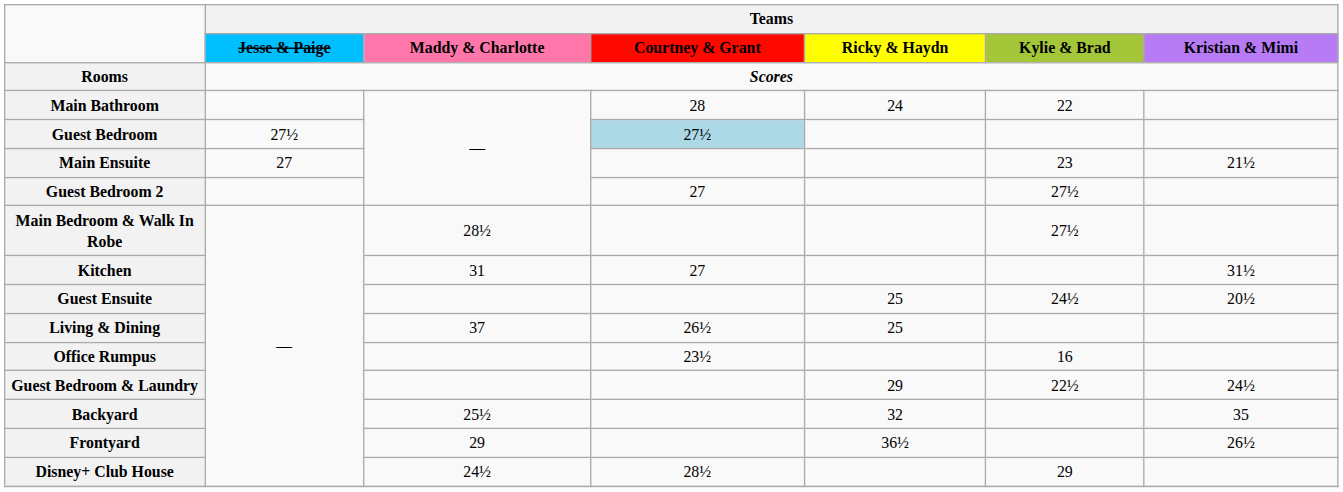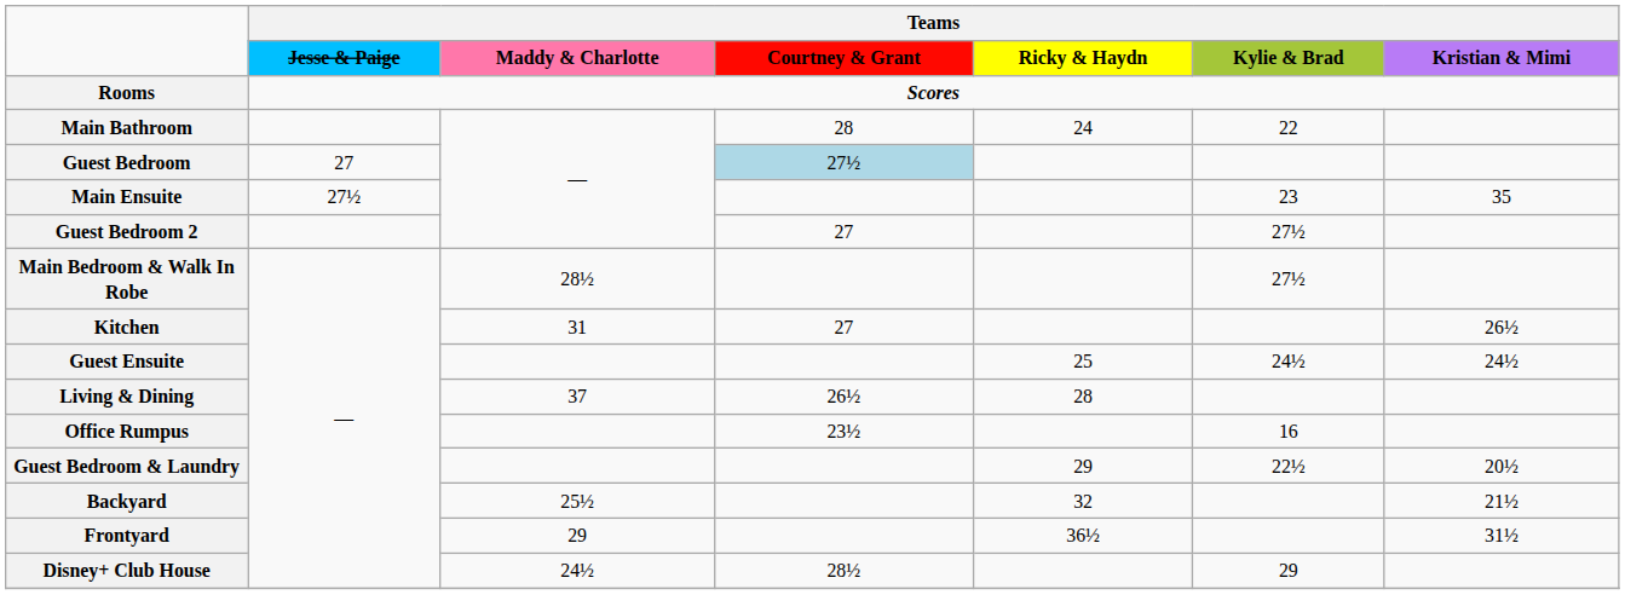 <table class="wikitable" style="text-align: center; font-size: 9pt; line-height:16px; width:80%">
 <tr>
 <td style="width:15%; text-align:right;" rowspan="2"></td>
 <th colspan="6">Teams</th>
 </tr>
 <tr>
 <th style="background:#00BFFF; color:black;"><s>Jesse & Paige</s></th>
 <th style="background:#FF77AA; color:black;">Maddy & Charlotte</th>
 <th style="background:#FF0800; color:black;">Courtney & Grant</th>
 <th style="background:yellow; color:black;">Ricky & Haydn</th>
 <th style="background:#A4C639; color:black;">Kylie & Brad</th>
 <th style="background:#B87BF6; color:black;">Kristian & Mimi</th>
 </tr>
 <tr>
 <th>Rooms</th>
 <td colspan="6"><strong><em>Scores</em></strong></td>
 </tr>
 <tr>
 <th>Main Bathroom</th>
 <td></td>
 <td rowspan=4>—</td>
 <td>28</td>
 <td>24</td>
 <td>22</td>
 <td></td>
 </tr>
 <tr>
 <th>Guest Bedroom</th>
-<td>27½</td>
+<td>27</td>
 <td style="background: lightblue;">27½</td>
 <td></td>
 <td></td>
 <td></td>
 </tr>
 <tr>
 <th>Main Ensuite</th>
-<td>27</td>
+<td>27½</td>
 <td></td>
 <td></td>
 <td>23</td>
-<td>21½</td>
+<td>35</td>
 </tr>
 <tr>
 <th>Guest Bedroom 2</th>
 <td></td>
 <td>27</td>
 <td></td>
 <td>27½</td>
 <td></td>
 </tr>
 <tr>
 <th>Main Bedroom & Walk In Robe</th>
 <td rowspan=9>—</td>
 <td>28½</td>
 <td></td>
 <td></td>
 <td>27½</td>
 <td></td>
 </tr>
 <tr>
 <th>Kitchen</th>
 <td>31</td>
 <td>27</td>
 <td></td>
 <td></td>
-<td>31½</td>
+<td>26½</td>
 </tr>
 <tr>
 <th>Guest Ensuite</th>
 <td></td>
 <td></td>
 <td>25</td>
 <td>24½</td>
-<td>20½</td>
+<td>24½</td>
 </tr>
 <tr>
 <th>Living & Dining</th>
 <td>37</td>
 <td>26½</td>
-<td>25</td>
+<td>28</td>
 <td></td>
 <td></td>
 </tr>
 <tr>
 <th>Office Rumpus</th>
 <td></td>
 <td>23½</td>
 <td></td>
 <td>16</td>
 <td></td>
 </tr>
 <tr>
 <th>Guest Bedroom & Laundry</th>
 <td></td>
 <td></td>
 <td>29</td>
 <td>22½</td>
-<td>24½</td>
+<td>20½</td>
 </tr>
 <tr>
 <th>Backyard</th>
 <td>25½</td>
 <td></td>
 <td>32</td>
 <td></td>
-<td>35</td>
+<td>21½</td>
 </tr>
 <tr>
 <th>Frontyard</th>
 <td>29</td>
 <td></td>
 <td>36½</td>
 <td></td>
-<td>26½</td>
+<td>31½</td>
 </tr>
 <tr>
 <th>Disney+ Club House</th>
 <td>24½</td>
 <td>28½</td>
 <td></td>
 <td>29</td>
 <td></td>
 </tr>
 <tr>
 </tr>
 </table>
